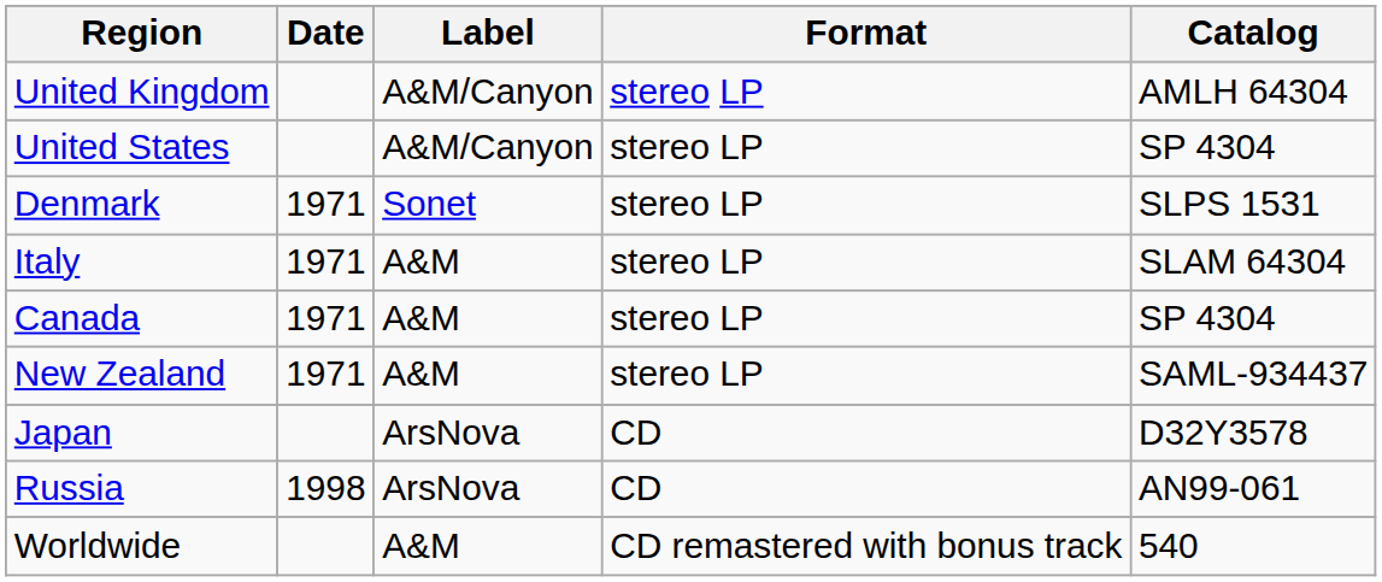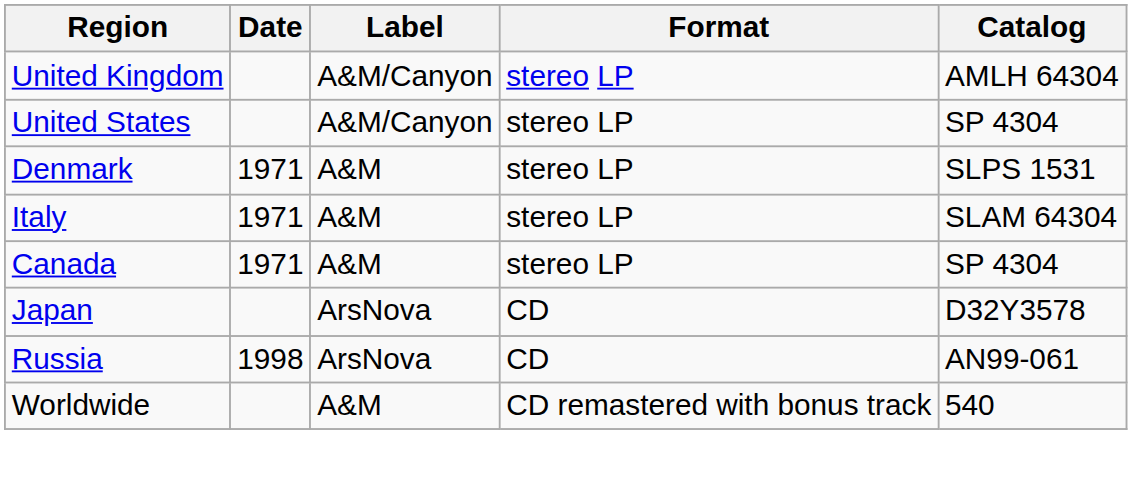 <table class="wikitable">
 <tr>
 <th>Region</th>
 <th>Date</th>
 <th>Label</th>
 <th>Format</th>
 <th>Catalog</th>
 </tr>
 <tr>
 <td><a href='#'>United Kingdom</a></td>
 <td></td>
 <td>A&M/Canyon</td>
 <td><a href='#'>stereo</a> <a href='#'>LP</a></td>
 <td>AMLH 64304</td>
 </tr>
 <tr>
 <td><a href='#'>United States</a></td>
 <td></td>
 <td>A&M/Canyon</td>
 <td>stereo LP</td>
 <td>SP 4304</td>
 </tr>
 <tr>
 <td><a href='#'>Denmark</a></td>
 <td>1971</td>
-<td><a href='#'>Sonet</a></td>
+<td>A&M</td>
 <td>stereo LP</td>
 <td>SLPS 1531</td>
 </tr>
 <tr>
 <td><a href='#'>Italy</a></td>
 <td>1971</td>
 <td>A&M</td>
 <td>stereo LP</td>
 <td>SLAM 64304</td>
 </tr>
 <tr>
 <td><a href='#'>Canada</a></td>
 <td>1971</td>
 <td>A&M</td>
 <td>stereo LP</td>
 <td>SP 4304</td>
-</tr>
-<tr>
-<td><a href='#'>New Zealand</a></td>
-<td>1971</td>
-<td>A&M</td>
-<td>stereo LP</td>
-<td>SAML-934437</td>
 </tr>
 <tr>
 <td><a href='#'>Japan</a></td>
 <td></td>
 <td>ArsNova</td>
 <td>CD</td>
 <td>D32Y3578</td>
 </tr>
 <tr>
 <td><a href='#'>Russia</a></td>
 <td>1998</td>
 <td>ArsNova</td>
 <td>CD</td>
 <td>AN99-061</td>
 </tr>
 <tr>
 <td>Worldwide</td>
 <td></td>
 <td>A&M</td>
 <td>CD remastered with bonus track</td>
 <td>540 </td>
 </tr>
 </table>
